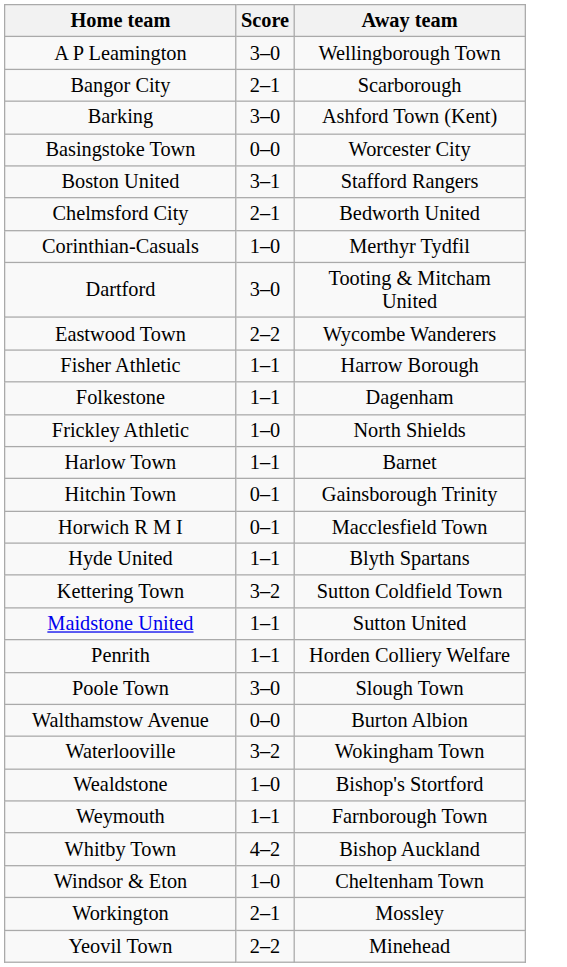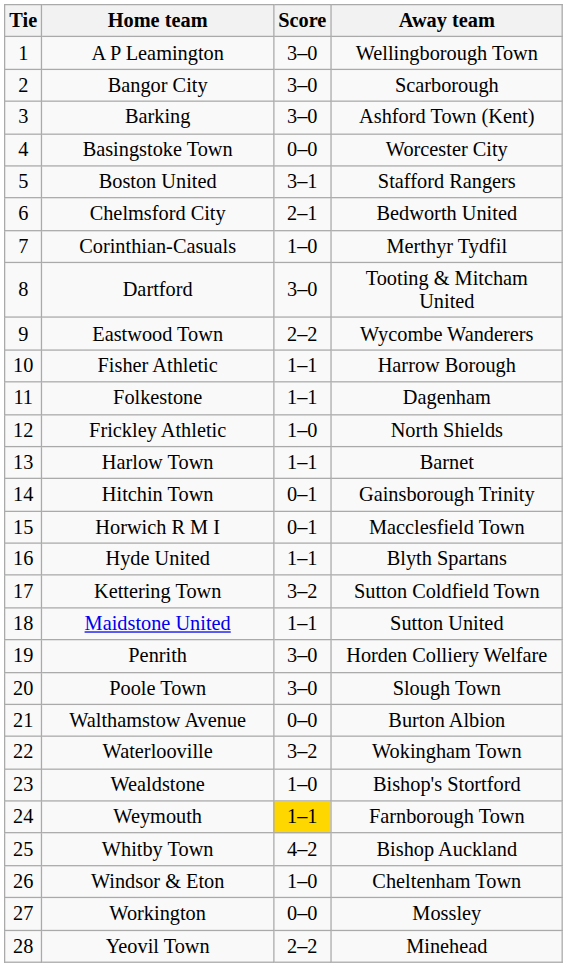 <table class="wikitable" style="text-align:center;">
 <tr>
+<th width=20>Tie</th>
 <th width=175>Home team</th>
 <th width=20>Score</th>
 <th width=175>Away team</th>
 </tr>
 <tr>
+<td>1</td>
 <td>A P Leamington</td>
 <td>3–0</td>
 <td>Wellingborough Town</td>
 </tr>
 <tr>
+<td>2</td>
 <td>Bangor City</td>
-<td>2–1</td>
+<td>3–0</td>
 <td>Scarborough</td>
 </tr>
 <tr>
+<td>3</td>
 <td>Barking</td>
 <td>3–0</td>
 <td>Ashford Town (Kent)</td>
 </tr>
 <tr>
+<td>4</td>
 <td>Basingstoke Town</td>
 <td>0–0</td>
 <td>Worcester City</td>
 </tr>
 <tr>
+<td>5</td>
 <td>Boston United</td>
 <td>3–1</td>
 <td>Stafford Rangers</td>
 </tr>
 <tr>
+<td>6</td>
 <td>Chelmsford City</td>
 <td>2–1</td>
 <td>Bedworth United</td>
 </tr>
 <tr>
+<td>7</td>
 <td>Corinthian-Casuals</td>
 <td>1–0</td>
 <td>Merthyr Tydfil</td>
 </tr>
 <tr>
+<td>8</td>
 <td>Dartford</td>
 <td>3–0</td>
 <td>Tooting & Mitcham United</td>
 </tr>
 <tr>
+<td>9</td>
 <td>Eastwood Town</td>
 <td>2–2</td>
 <td>Wycombe Wanderers</td>
 </tr>
 <tr>
+<td>10</td>
 <td>Fisher Athletic</td>
 <td>1–1</td>
 <td>Harrow Borough</td>
 </tr>
 <tr>
+<td>11</td>
 <td>Folkestone</td>
 <td>1–1</td>
 <td>Dagenham</td>
 </tr>
 <tr>
+<td>12</td>
 <td>Frickley Athletic</td>
 <td>1–0</td>
 <td>North Shields</td>
 </tr>
 <tr>
+<td>13</td>
 <td>Harlow Town</td>
 <td>1–1</td>
 <td>Barnet</td>
 </tr>
 <tr>
+<td>14</td>
 <td>Hitchin Town</td>
 <td>0–1</td>
 <td>Gainsborough Trinity</td>
 </tr>
 <tr>
+<td>15</td>
 <td>Horwich R M I</td>
 <td>0–1</td>
 <td>Macclesfield Town</td>
 </tr>
 <tr>
+<td>16</td>
 <td>Hyde United</td>
 <td>1–1</td>
 <td>Blyth Spartans</td>
 </tr>
 <tr>
+<td>17</td>
 <td>Kettering Town</td>
 <td>3–2</td>
 <td>Sutton Coldfield Town</td>
 </tr>
 <tr>
+<td>18</td>
 <td><a href='#'>Maidstone United</a></td>
 <td>1–1</td>
 <td>Sutton United</td>
 </tr>
 <tr>
+<td>19</td>
 <td>Penrith</td>
-<td>1–1</td>
+<td>3–0</td>
 <td>Horden Colliery Welfare</td>
 </tr>
 <tr>
+<td>20</td>
 <td>Poole Town</td>
 <td>3–0</td>
 <td>Slough Town</td>
 </tr>
 <tr>
+<td>21</td>
 <td>Walthamstow Avenue</td>
 <td>0–0</td>
 <td>Burton Albion</td>
 </tr>
 <tr>
+<td>22</td>
 <td>Waterlooville</td>
 <td>3–2</td>
 <td>Wokingham Town</td>
 </tr>
 <tr>
+<td>23</td>
 <td>Wealdstone</td>
 <td>1–0</td>
 <td>Bishop's Stortford</td>
 </tr>
 <tr>
+<td>24</td>
 <td>Weymouth</td>
-<td>1–1</td>
+<td style="background: gold;">1–1</td>
 <td>Farnborough Town</td>
 </tr>
 <tr>
+<td>25</td>
 <td>Whitby Town</td>
 <td>4–2</td>
 <td>Bishop Auckland</td>
 </tr>
 <tr>
+<td>26</td>
 <td>Windsor & Eton</td>
 <td>1–0</td>
 <td>Cheltenham Town</td>
 </tr>
 <tr>
+<td>27</td>
 <td>Workington</td>
-<td>2–1</td>
+<td>0–0</td>
 <td>Mossley</td>
 </tr>
 <tr>
+<td>28</td>
 <td>Yeovil Town</td>
 <td>2–2</td>
 <td>Minehead</td>
 </tr>
 </table>
